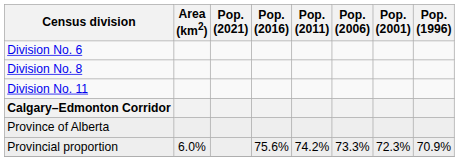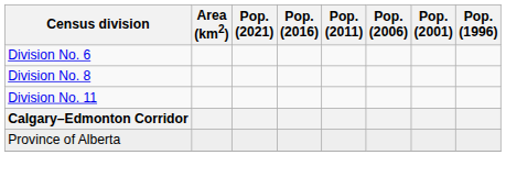 <table class="wikitable sortable">
 <tr>
 <th>Census division</th>
 <th>Area<br>(km<sup>2</sup>)</th>
 <th>Pop.<br>(2021)</th>
 <th>Pop.<br>(2016)</th>
 <th>Pop.<br>(2011)</th>
 <th>Pop.<br>(2006)</th>
 <th>Pop.<br>(2001)</th>
 <th>Pop.<br>(1996)</th>
 </tr>
 <tr>
 <td><a href='#'>Division No. 6</a></td>
 <td align=center></td>
 <td align=center></td>
 <td align=center></td>
 <td align=center></td>
 <td align=center></td>
 <td align=center></td>
 <td align=center></td>
 </tr>
 <tr>
 <td><a href='#'>Division No. 8</a></td>
 <td align=center></td>
 <td align=center></td>
 <td align=center></td>
 <td align=center></td>
 <td align=center></td>
 <td align=center></td>
 <td align=center></td>
 </tr>
 <tr>
 <td><a href='#'>Division No. 11</a></td>
 <td align=center></td>
 <td align=center></td>
 <td align=center></td>
 <td align=center></td>
 <td align=center></td>
 <td align=center></td>
 <td align=center></td>
 </tr>
 <tr bgcolor=#eeeeee>
 <th>Calgary–Edmonton Corridor</th>
 <th></th>
 <th></th>
 <th></th>
 <th></th>
 <th></th>
 <th></th>
 <th></th>
 </tr>
 <tr bgcolor=#eeeeee>
 <td>Province of Alberta</td>
 <td align=center></td>
 <td align=center></td>
 <td align=center></td>
 <td align=center></td>
 <td align=center></td>
 <td align=center></td>
 <td align=center></td>
 </tr>
-<tr bgcolor=#eeeeee>
-<td>Provincial proportion</td>
-<td align=center>6.0%</td>
-<td align=center></td>
-<td align=center>75.6%</td>
-<td align=center>74.2%</td>
-<td align=center>73.3%</td>
-<td align=center>72.3%</td>
-<td align=center>70.9%</td>
-</tr>
 <tr>
 </tr>
 </table>
